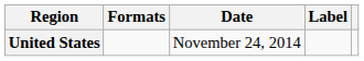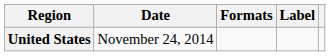 <table class="wikitable plainrowheaders">
 <tr>
 <th scope="col">Region</th>
+<th scope="col">Date</th>
 <th scope="col">Formats</th>
-<th scope="col">Date</th>
 <th scope="col">Label</th>
 <th scope="col"></th>
 </tr>
 <tr>
 <th scope="row">United States</th>
+<td rowspan="1">November 24, 2014</td>
 <td rowspan="1"></td>
-<td rowspan="1">November 24, 2014</td>
 <td rowspan="1"></td>
 <td style="text-align:center;" rowspan="1"></td>
 </tr>
 </table>
